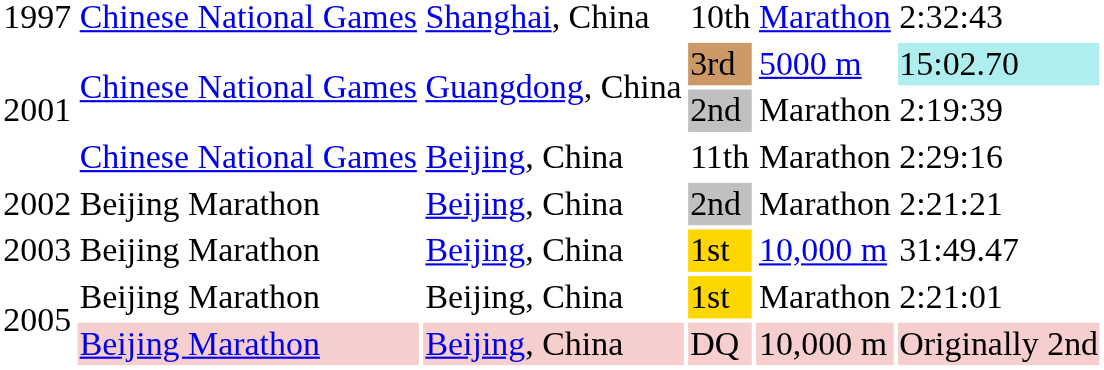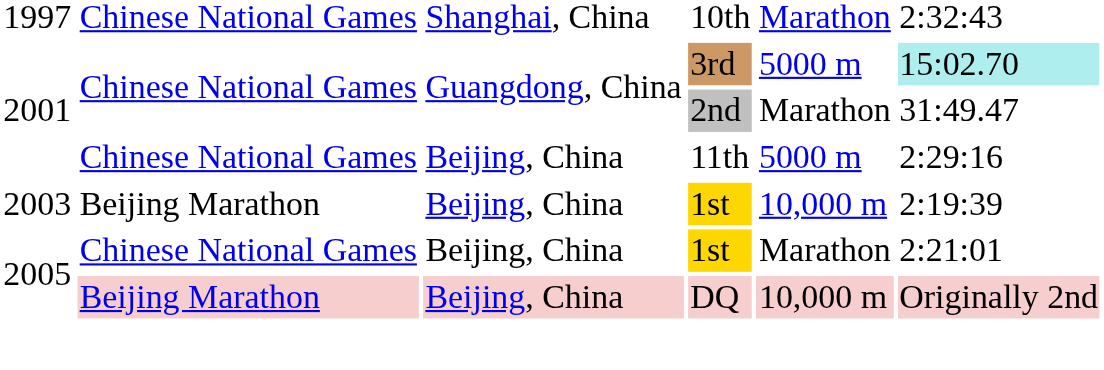 <table>
 <tr>
 <td>1997</td>
 <td><a href='#'>Chinese National Games</a></td>
 <td><a href='#'>Shanghai</a>, China</td>
 <td>10th</td>
 <td><a href='#'>Marathon</a></td>
 <td>2:32:43</td>
 </tr>
 <tr>
 <td rowspan=3>2001</td>
 <td rowspan=2><a href='#'>Chinese National Games</a></td>
 <td rowspan=2><a href='#'>Guangdong</a>, China</td>
 <td bgcolor=cc9966>3rd</td>
 <td><a href='#'>5000 m</a></td>
 <td style="background: paleturquoise;">15:02.70</td>
 </tr>
 <tr>
 <td bgcolor=silver>2nd</td>
 <td>Marathon</td>
-<td>2:19:39 </td>
+<td>31:49.47</td>
 </tr>
 <tr>
 <td><a href='#'>Chinese National Games</a></td>
 <td><a href='#'>Beijing</a>, China</td>
 <td>11th</td>
-<td>Marathon</td>
+<td><a href='#'>5000 m</a></td>
 <td>2:29:16</td>
-</tr>
-<tr>
-<td>2002</td>
-<td>Beijing Marathon</td>
-<td><a href='#'>Beijing</a>, China</td>
-<td bgcolor="silver">2nd</td>
-<td>Marathon</td>
-<td>2:21:21</td>
 </tr>
 <tr>
 <td>2003</td>
 <td>Beijing Marathon</td>
 <td><a href='#'>Beijing</a>, China</td>
 <td bgcolor="gold">1st</td>
 <td><a href='#'>10,000 m</a></td>
-<td>31:49.47</td>
+<td>2:19:39 </td>
 </tr>
 <tr>
 <td rowspan=2>2005</td>
-<td>Beijing Marathon</td>
+<td><a href='#'>Chinese National Games</a></td>
 <td>Beijing, China</td>
 <td bgcolor=gold>1st</td>
 <td>Marathon</td>
 <td>2:21:01</td>
 </tr>
 <tr bgcolor=#F6CECE>
 <td><a href='#'>Beijing Marathon</a></td>
 <td><a href='#'>Beijing</a>, China</td>
 <td>DQ</td>
 <td>10,000 m</td>
 <td>Originally 2nd</td>
 </tr>
 </table>
